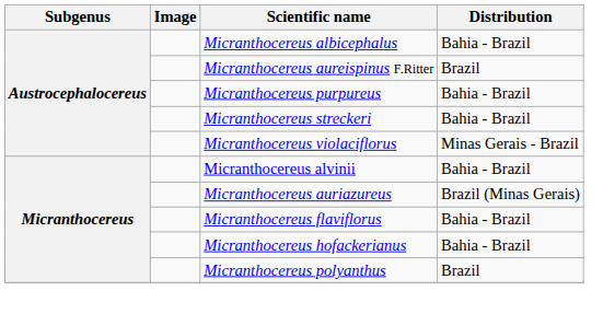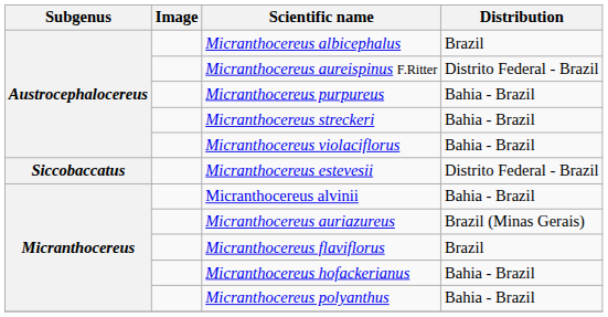 <table class="wikitable">
 <tr>
 <th>Subgenus</th>
 <th>Image</th>
 <th>Scientific name</th>
 <th>Distribution</th>
 </tr>
 <tr>
 <th rowspan="5" style="text-align:center;"><em>Austrocephalocereus</em></th>
 <td></td>
 <td><em><a href='#'>Micranthocereus albicephalus</a></em></td>
-<td>Bahia - Brazil</td>
+<td>Brazil</td>
 </tr>
 <tr>
 <td></td>
 <td><em><a href='#'>Micranthocereus aureispinus</a></em> <small>F.Ritter</small></td>
-<td>Brazil</td>
+<td>Distrito Federal - Brazil</td>
 </tr>
 <tr>
 <td></td>
 <td><em><a href='#'>Micranthocereus purpureus</a></em></td>
 <td>Bahia - Brazil</td>
 </tr>
 <tr>
 <td></td>
 <td><em><a href='#'>Micranthocereus streckeri</a></em></td>
 <td>Bahia - Brazil</td>
 </tr>
 <tr>
 <td></td>
 <td><em><a href='#'>Micranthocereus violaciflorus</a></em></td>
-<td>Minas Gerais - Brazil</td>
+<td>Bahia - Brazil</td>
+</tr>
+<tr>
+<th><em>Siccobaccatus</em></th>
+<td></td>
+<td><em><a href='#'>Micranthocereus estevesii</a></em></td>
+<td>Distrito Federal - Brazil</td>
 </tr>
 <tr>
 <th rowspan="5"><em>Micranthocereus</em></th>
 <td></td>
 <td><a href='#'>Micranthocereus alvinii</a></td>
 <td>Bahia - Brazil</td>
 </tr>
 <tr>
 <td></td>
 <td><em><a href='#'>Micranthocereus auriazureus</a></em></td>
 <td>Brazil (Minas Gerais)</td>
 </tr>
 <tr>
 <td></td>
 <td><em><a href='#'>Micranthocereus flaviflorus</a></em></td>
-<td>Bahia - Brazil</td>
+<td>Brazil</td>
 </tr>
 <tr>
 <td></td>
 <td><em><a href='#'>Micranthocereus hofackerianus</a></em></td>
 <td>Bahia - Brazil</td>
 </tr>
 <tr>
 <td></td>
 <td><em><a href='#'>Micranthocereus polyanthus</a></em></td>
-<td>Brazil</td>
+<td>Bahia - Brazil</td>
 </tr>
 <tr>
 </tr>
 </table>
